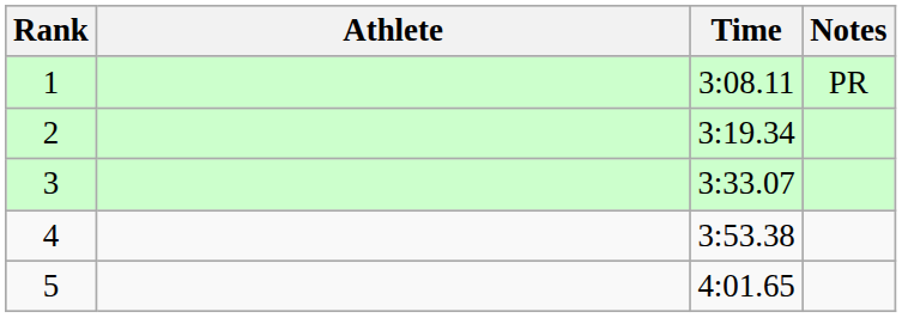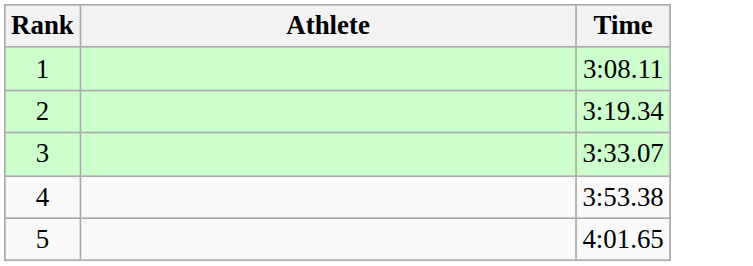 <table class="wikitable" style="text-align:center">
 <tr>
 <th>Rank</th>
 <th Style="width:18em">Athlete</th>
 <th>Time</th>
-<th>Notes</th>
 </tr>
 <tr style="background:#cfc">
 <td>1</td>
 <td style="text-align:left"></td>
 <td>3:08.11</td>
-<td>PR</td>
 </tr>
 <tr style="background:#cfc">
 <td>2</td>
 <td style="text-align:left"></td>
 <td>3:19.34</td>
-<td></td>
 </tr>
 <tr style="background:#cfc">
 <td>3</td>
 <td style="text-align:left"></td>
 <td>3:33.07</td>
-<td></td>
 </tr>
 <tr>
 <td>4</td>
 <td style="text-align:left"></td>
 <td>3:53.38</td>
-<td></td>
 </tr>
 <tr>
 <td>5</td>
 <td style="text-align:left"></td>
 <td>4:01.65</td>
-<td></td>
 </tr>
 </table>
